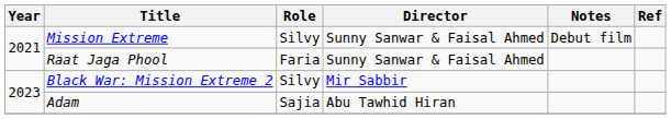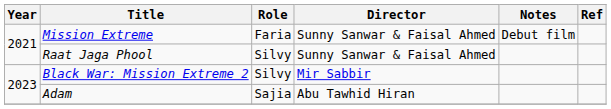 <table class="wikitable sortable">
 <tr>
 <th>Year</th>
 <th>Title</th>
 <th>Role</th>
 <th>Director</th>
 <th>Notes</th>
 <th>Ref</th>
 </tr>
 <tr>
 <td rowspan="2">2021</td>
 <td><em><a href='#'>Mission Extreme</a></em></td>
-<td>Silvy</td>
+<td>Faria</td>
 <td>Sunny Sanwar & Faisal Ahmed</td>
 <td>Debut film</td>
 <td></td>
 </tr>
 <tr>
 <td><em>Raat Jaga Phool</em></td>
-<td>Faria</td>
+<td>Silvy</td>
 <td>Sunny Sanwar & Faisal Ahmed</td>
 <td></td>
 <td></td>
 </tr>
 <tr>
 <td rowspan="2">2023</td>
 <td><em><a href='#'>Black War: Mission Extreme 2</a></em></td>
 <td>Silvy</td>
 <td><a href='#'>Mir Sabbir</a></td>
 <td></td>
 <td></td>
 </tr>
 <tr>
 <td><em>Adam</em></td>
 <td>Sajia</td>
 <td>Abu Tawhid Hiran</td>
 <td></td>
 <td></td>
 </tr>
 <tr>
 </tr>
 </table>
